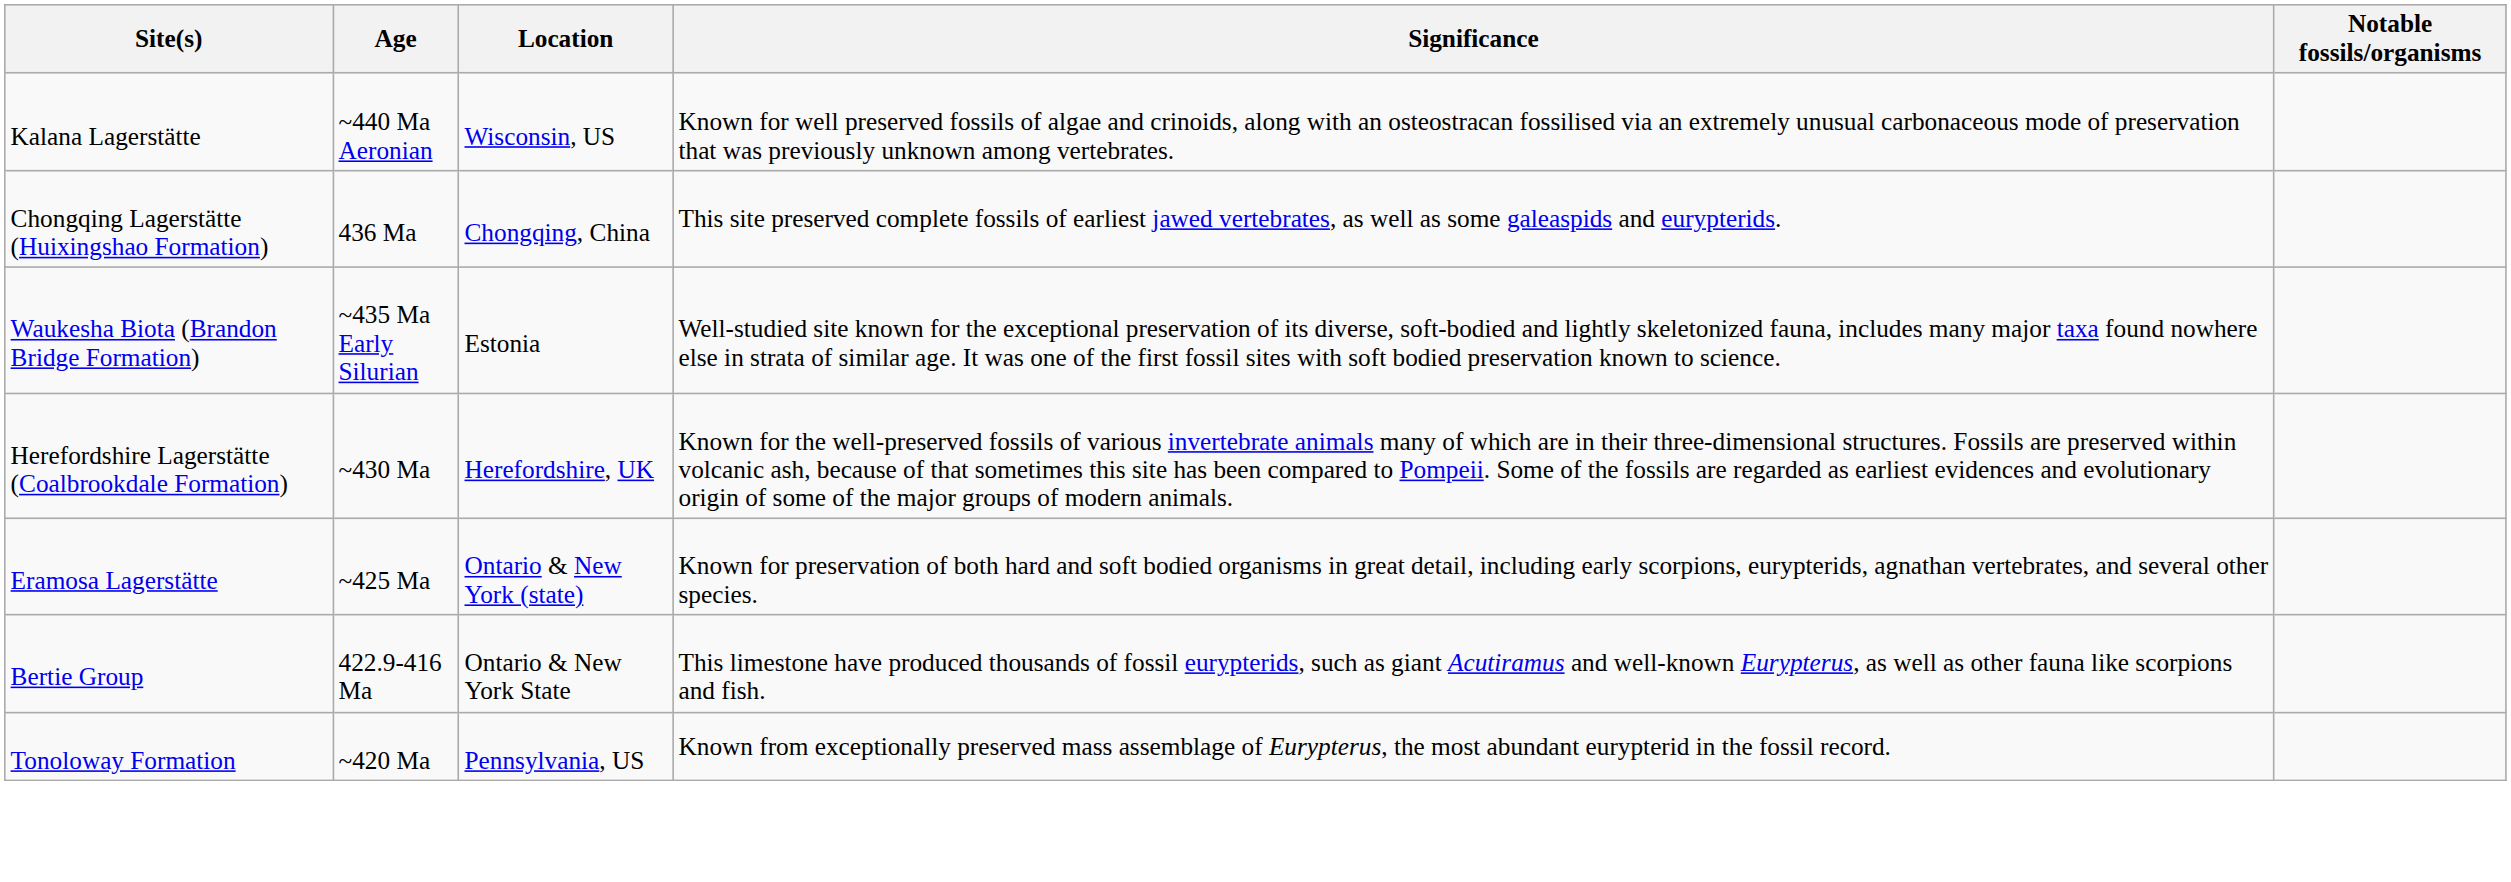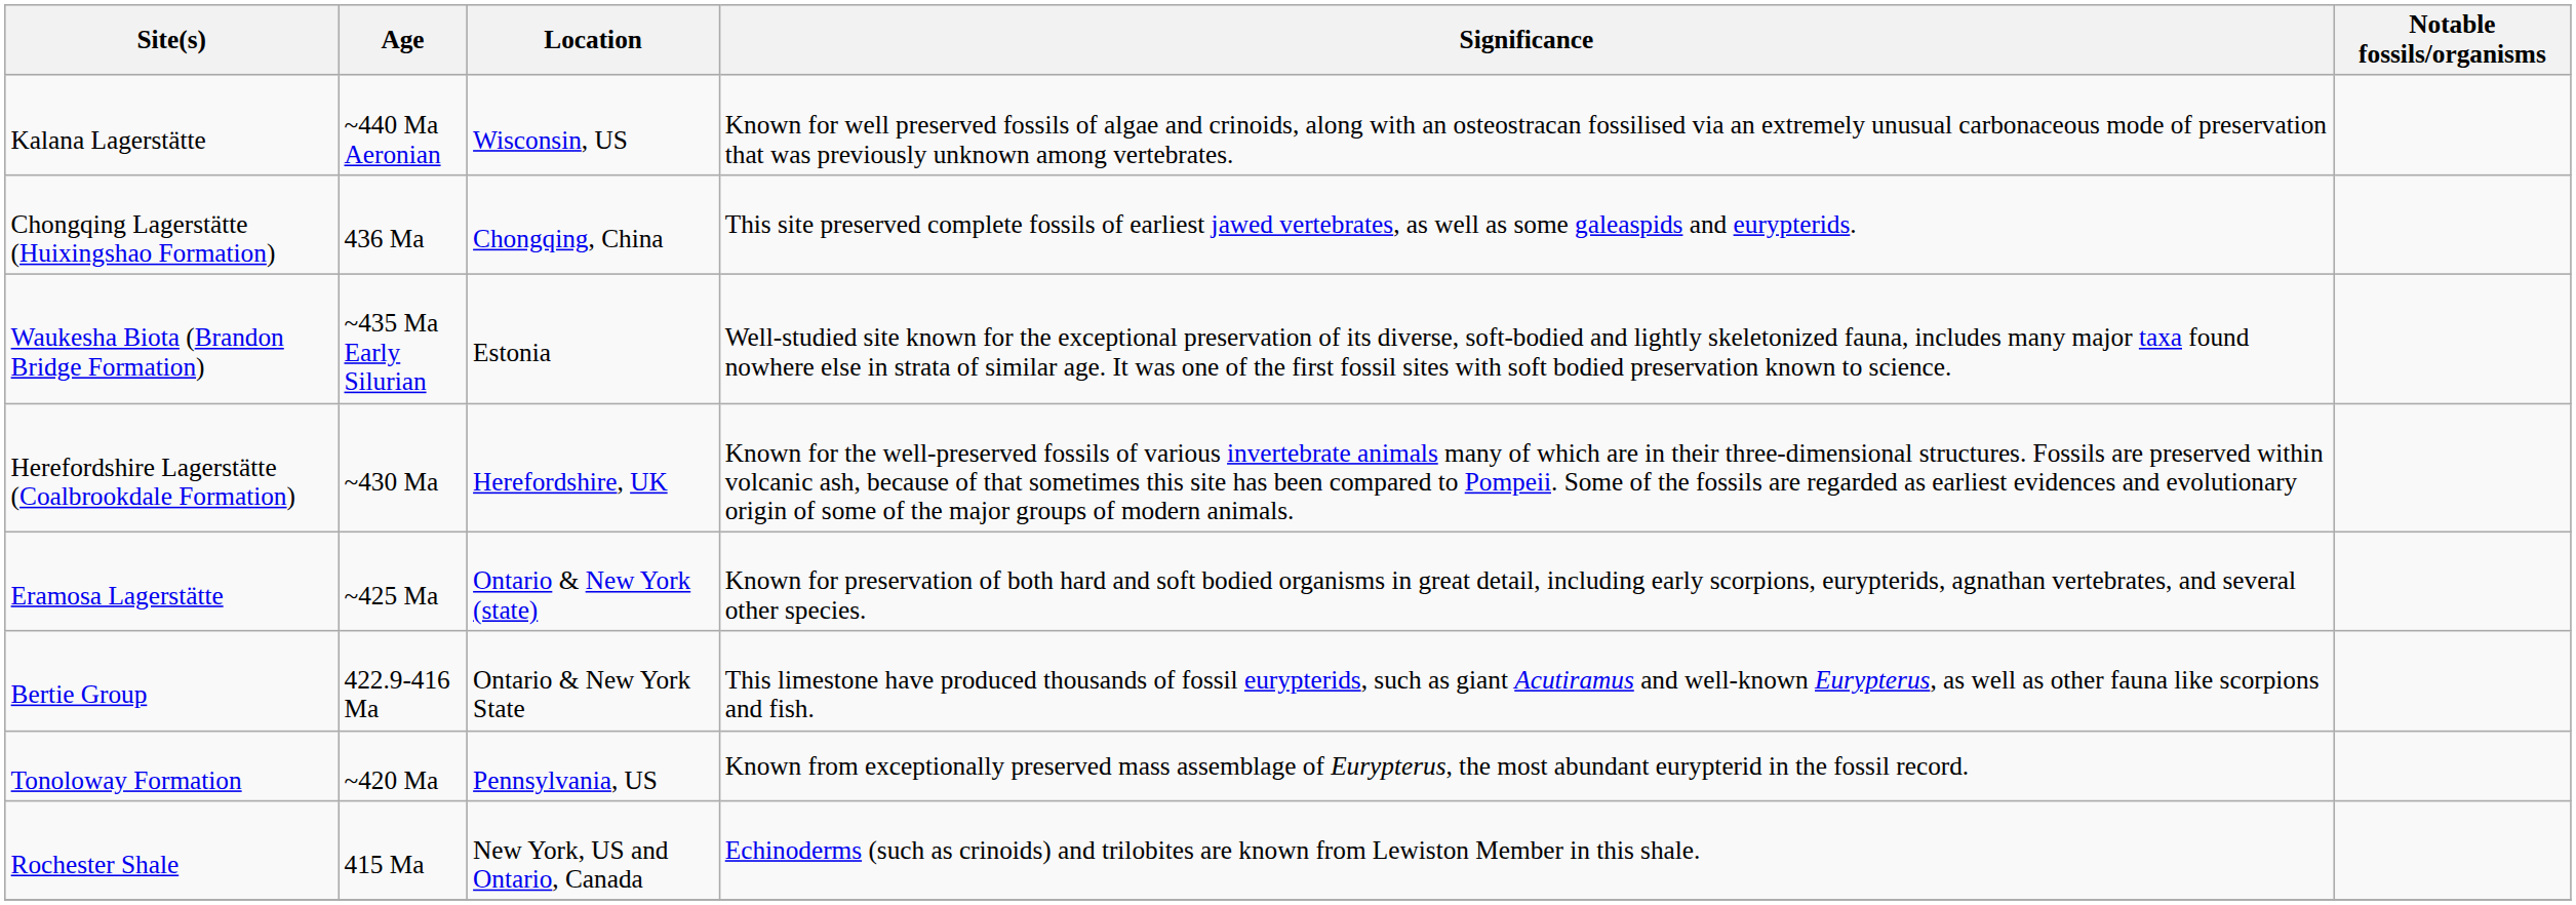 <table class="wikitable" align="center" width="100%">
 <tr>
 <th>Site(s)</th>
 <th>Age</th>
 <th>Location</th>
 <th>Significance</th>
 <th>Notable fossils/organisms</th>
 </tr>
 <tr>
 <td><br>Kalana Lagerstätte</td>
 <td><br>~440 Ma<br><a href='#'>Aeronian</a></td>
 <td><br><a href='#'>Wisconsin</a>, US</td>
 <td><br>Known for well preserved fossils of algae and crinoids, along with an osteostracan fossilised via an extremely unusual carbonaceous mode of preservation that was previously unknown among vertebrates.</td>
 <td></td>
 </tr>
 <tr>
 <td><br>Chongqing Lagerstätte (<a href='#'>Huixingshao Formation</a>)</td>
 <td><br>436 Ma</td>
 <td><br><a href='#'>Chongqing</a>, China</td>
 <td>This site preserved complete fossils of earliest <a href='#'>jawed vertebrates</a>, as well as some <a href='#'>galeaspids</a> and <a href='#'>eurypterids</a>.</td>
 <td><br></td>
 </tr>
 <tr>
 <td><br><a href='#'>Waukesha Biota</a> (<a href='#'>Brandon Bridge Formation</a>)</td>
 <td><br>~435 Ma<br><a href='#'>Early Silurian</a></td>
 <td><br>Estonia</td>
 <td><br>Well-studied site known for the exceptional preservation of its diverse, soft-bodied and lightly skeletonized fauna, includes many major <a href='#'>taxa</a> found nowhere else in strata of similar age. It was one of the first fossil sites with soft bodied preservation known to science.</td>
 <td><br></td>
 </tr>
 <tr>
 <td><br>Herefordshire Lagerstätte (<a href='#'>Coalbrookdale Formation</a>)</td>
 <td><br>~430 Ma</td>
 <td><br><a href='#'>Herefordshire</a>, <a href='#'>UK</a></td>
 <td><br>Known for the well-preserved fossils of various <a href='#'>invertebrate animals</a> many of which are in their three-dimensional structures. Fossils are preserved within volcanic ash, because of that sometimes this site has been compared to <a href='#'>Pompeii</a>. Some of the fossils are regarded as earliest evidences and evolutionary origin of some of the major groups of modern animals.</td>
 <td><br></td>
 </tr>
 <tr>
 <td><br><a href='#'>Eramosa Lagerstätte</a></td>
 <td><br>~425 Ma</td>
 <td><br><a href='#'>Ontario</a> & <a href='#'>New York (state)</a></td>
 <td><br>Known for preservation of both hard and soft bodied organisms in great detail, including early scorpions, eurypterids, agnathan vertebrates, and several other species.</td>
 <td></td>
 </tr>
 <tr>
 <td><br><a href='#'>Bertie Group</a></td>
 <td><br>422.9-416 Ma</td>
 <td><br>Ontario &  New York State</td>
 <td><br>This limestone have produced thousands of fossil <a href='#'>eurypterids</a>, such as giant <em><a href='#'>Acutiramus</a></em> and well-known <em><a href='#'>Eurypterus</a></em>, as well as other fauna like scorpions and fish.</td>
 <td></td>
 </tr>
 <tr>
 <td><br><a href='#'>Tonoloway Formation</a></td>
 <td><br>~420 Ma</td>
 <td><br><a href='#'>Pennsylvania</a>, US</td>
 <td>Known from exceptionally preserved mass assemblage of <em>Eurypterus</em>, the most abundant eurypterid in the fossil record.</td>
 <td></td>
 </tr>
 <tr>
+<td><br><a href='#'>Rochester Shale</a></td>
+<td><br>415 Ma</td>
+<td><br>New York, US and <a href='#'>Ontario</a>, Canada</td>
+<td><a href='#'>Echinoderms</a> (such as crinoids) and trilobites are known from Lewiston Member in this shale.</td>
+<td></td>
+</tr>
+<tr>
 </tr>
 </table>
